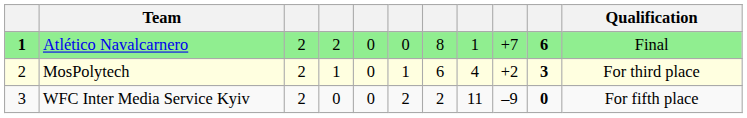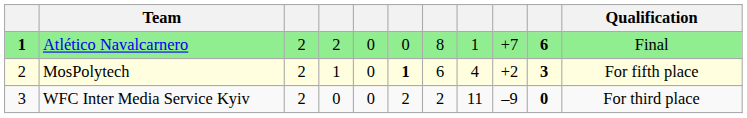 <table class="wikitable" style="font-size: 95%">
 <tr>
 <th width="25"></th>
 <th width="220">Team</th>
 <th width="25"></th>
 <th width="25"></th>
 <th width="25"></th>
 <th width="25"></th>
 <th width="25"></th>
 <th width="25"></th>
 <th width="25"></th>
 <th width="25"></th>
 <th width="160">Qualification</th>
 </tr>
 <tr align=center bgcolor=lightgreen>
 <td><strong>1</strong></td>
 <td align=left> <a href='#'>Atlético Navalcarnero</a></td>
 <td>2</td>
 <td>2</td>
 <td>0</td>
 <td>0</td>
 <td>8</td>
 <td>1</td>
 <td>+7</td>
 <td><strong>6</strong></td>
 <td>Final</td>
 </tr>
 <tr align=center bgcolor=lightyellow>
 <td>2</td>
 <td align=left> MosPolytech</td>
 <td>2</td>
 <td>1</td>
 <td>0</td>
-<td>1</td>
+<td><strong>1</strong></td>
 <td>6</td>
 <td>4</td>
 <td>+2</td>
 <td><strong>3</strong></td>
-<td>For third place</td>
+<td>For fifth place</td>
 </tr>
 <tr align=center>
 <td>3</td>
 <td align=left> WFC Inter Media Service Kyiv</td>
 <td>2</td>
 <td>0</td>
 <td>0</td>
 <td>2</td>
 <td>2</td>
 <td>11</td>
 <td>–9</td>
 <td><strong>0</strong></td>
-<td>For fifth place</td>
+<td>For third place</td>
 </tr>
 </table>
